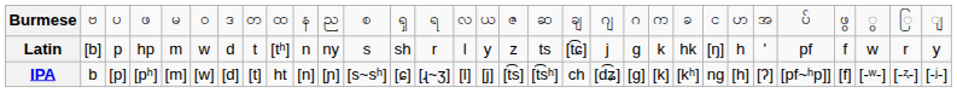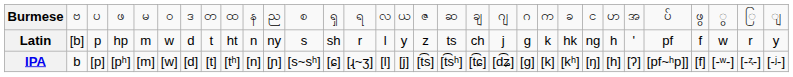 <table class="wikitable" style="text-align:center">
 <tr>
 <th>Burmese</th>
 <td>ဗ</td>
 <td>ပ</td>
 <td>ဖ</td>
 <td>မ</td>
 <td>ဝ</td>
 <td>ဒ</td>
 <td>တ</td>
 <td>ထ</td>
 <td>န</td>
 <td>ည</td>
 <td>စ</td>
 <td>ၡ</td>
 <td>ရ</td>
 <td>လ</td>
 <td>ယ</td>
 <td>ဇ</td>
 <td>ဆ</td>
 <td>ချ</td>
 <td>ဂျ</td>
 <td>ဂ</td>
 <td>က</td>
 <td>ခ</td>
 <td>င</td>
 <td>ဟ</td>
 <td>အ</td>
 <td>ပ်</td>
 <td>ဖွ</td>
 <td>ွ</td>
 <td>ြ</td>
 <td>ျ</td>
 </tr>
 <tr>
 <th>Latin</th>
 <td>[b]</td>
 <td>p</td>
 <td>hp</td>
 <td>m</td>
 <td>w</td>
 <td>d</td>
 <td>t</td>
-<td>[tʰ]</td>
+<td>ht</td>
 <td>n</td>
 <td>ny</td>
 <td>s</td>
 <td>sh</td>
 <td>r</td>
 <td>l</td>
 <td>y</td>
 <td>z</td>
 <td>ts</td>
-<td>[t͡ɕ]</td>
+<td>ch</td>
 <td>j</td>
 <td>g</td>
 <td>k</td>
 <td>hk</td>
-<td>[ŋ]</td>
+<td>ng</td>
 <td>h</td>
 <td>'</td>
 <td>pf</td>
 <td>f</td>
 <td>w</td>
 <td>r</td>
 <td>y</td>
 </tr>
 <tr>
 <th><a href='#'>IPA</a></th>
 <td>b</td>
 <td>[p]</td>
 <td>[pʰ]</td>
 <td>[m]</td>
 <td>[w]</td>
 <td>[d]</td>
 <td>[t]</td>
-<td>ht</td>
+<td>[tʰ]</td>
 <td>[n]</td>
 <td>[ɲ]</td>
 <td>[s~sʰ]</td>
 <td>[ɕ]</td>
 <td>[ɻ~ʒ]</td>
 <td>[l]</td>
 <td>[j]</td>
 <td>[t͡s]</td>
 <td>[t͡sʰ]</td>
-<td>ch</td>
+<td>[t͡ɕ]</td>
 <td>[d͡ʑ]</td>
 <td>[ɡ]</td>
 <td>[k]</td>
 <td>[kʰ]</td>
-<td>ng</td>
+<td>[ŋ]</td>
 <td>[h]</td>
 <td>[ʔ]</td>
 <td>[pf~ʰp]]</td>
 <td>[f]</td>
 <td>[-ʷ-]</td>
 <td>[-ᶼ-]</td>
 <td>[-ʲ-]</td>
 </tr>
 </table>
